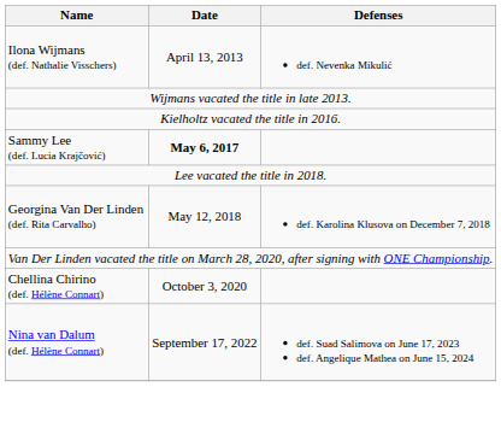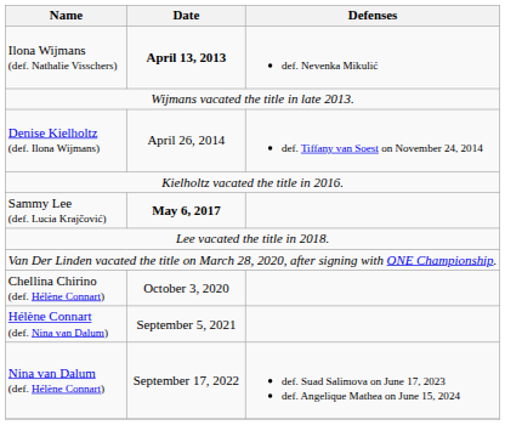 <table class="wikitable">
 <tr>
 <th>Name</th>
 <th>Date</th>
 <th>Defenses</th>
 </tr>
 <tr>
 <td align=left> Ilona Wijmans <br><small>(def. Nathalie Visschers)</small></td>
-<td align=center>April 13, 2013</td>
+<td align=center><strong>April 13, 2013</strong></td>
 <td><br><ul><li><small>def. Nevenka Mikulić  </small></li></ul></td>
 </tr>
 <tr>
 <td colspan=3 align=center><em>Wijmans  vacated the title in late 2013.</em></td>
+</tr>
+<tr>
+<td align=left> <a href='#'>Denise Kielholtz</a> <br><small>(def. Ilona Wijmans)</small></td>
+<td align=center>April 26, 2014</td>
+<td><br><ul><li><small>def. <a href='#'>Tiffany van Soest</a> on November 24, 2014 </small></li></ul></td>
 </tr>
 <tr>
 <td colspan=3 align=center><em>Kielholtz vacated the title in 2016.</em></td>
 </tr>
 <tr>
 <td align=left> Sammy Lee <br><small>(def.  Lucia Krajčović)</small></td>
 <td align=center><strong>May 6, 2017</strong></td>
 <td></td>
 </tr>
 <tr>
 <td colspan=3 align=center><em>Lee vacated the title in 2018.</em></td>
 </tr>
 <tr>
-<td align=left> Georgina Van Der Linden <br><small>(def. Rita Carvalho)</small></td>
-<td align=center>May 12, 2018</td>
-<td><br><ul><li><small>def. Karolina Klusova on December 7, 2018 </small></li></ul></td>
-</tr>
-<tr>
 <td colspan=3 align=center><em>Van Der Linden vacated the title on March 28, 2020, after signing with <a href='#'>ONE Championship</a>.</em></td>
 </tr>
 <tr>
 <td align=left> Chellina Chirino <br><small>(def. <a href='#'>Hélène Connart</a>)</small></td>
 <td align=center>October 3, 2020</td>
+<td></td>
+</tr>
+<tr>
+<td align=left> <a href='#'>Hélène Connart</a> <br><small>(def. <a href='#'>Nina van Dalum</a>)</small></td>
+<td align=center>September 5, 2021</td>
 <td></td>
 </tr>
 <tr>
 <td align=left> <a href='#'>Nina van Dalum</a> <br><small>(def. <a href='#'>Hélène Connart</a>)</small></td>
 <td align=center>September 17, 2022</td>
 <td><br><ul><li><small>def. Suad Salimova on June 17, 2023 </small></li><li><small>def. Angelique Mathea on June 15, 2024 </small></li></ul></td>
 </tr>
 <tr>
 </tr>
 </table>
